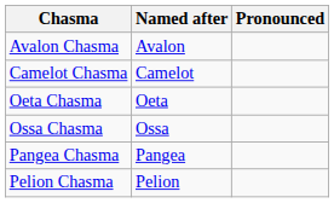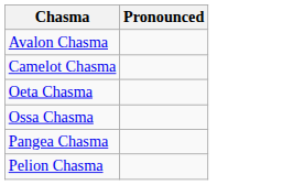 <table class="wikitable">
 <tr>
 <th>Chasma</th>
-<th>Named after</th>
 <th>Pronounced</th>
 </tr>
 <tr>
 <td><a href='#'>Avalon Chasma</a></td>
-<td><a href='#'>Avalon</a></td>
 <td></td>
 </tr>
 <tr>
 <td><a href='#'>Camelot Chasma</a></td>
-<td><a href='#'>Camelot</a></td>
 <td></td>
 </tr>
 <tr>
 <td><a href='#'>Oeta Chasma</a></td>
-<td><a href='#'>Oeta</a></td>
 <td></td>
 </tr>
 <tr>
 <td><a href='#'>Ossa Chasma</a></td>
-<td><a href='#'>Ossa</a></td>
 <td></td>
 </tr>
 <tr>
 <td><a href='#'>Pangea Chasma</a></td>
-<td><a href='#'>Pangea</a></td>
 <td></td>
 </tr>
 <tr>
 <td><a href='#'>Pelion Chasma</a></td>
-<td><a href='#'>Pelion</a></td>
 <td></td>
 </tr>
 </table>
